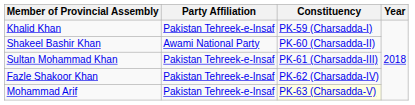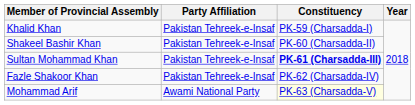 <table class="wikitable sortable">
 <tr>
 <th>Member of Provincial Assembly</th>
 <th>Party Affiliation</th>
 <th>Constituency</th>
 <th>Year</th>
 </tr>
 <tr>
 <td><a href='#'>Khalid Khan</a></td>
 <td><a href='#'>Pakistan Tehreek-e-Insaf</a></td>
 <td><a href='#'>PK-59 (Charsadda-I)</a></td>
 <td rowspan="5"><a href='#'>2018</a></td>
 </tr>
 <tr>
 <td><a href='#'>Shakeel Bashir Khan</a></td>
-<td><a href='#'>Awami National Party</a></td>
+<td><a href='#'>Pakistan Tehreek-e-Insaf</a></td>
 <td><a href='#'>PK-60 (Charsadda-II)</a></td>
 </tr>
 <tr>
 <td><a href='#'>Sultan Mohammad Khan</a></td>
 <td><a href='#'>Pakistan Tehreek-e-Insaf</a></td>
-<td><a href='#'>PK-61 (Charsadda-III)</a></td>
+<td><strong><a href='#'>PK-61 (Charsadda-III)</a></strong></td>
 </tr>
 <tr>
 <td><a href='#'>Fazle Shakoor Khan</a></td>
 <td><a href='#'>Pakistan Tehreek-e-Insaf</a></td>
 <td><a href='#'>PK-62 (Charsadda-IV)</a></td>
 </tr>
 <tr>
 <td><a href='#'>Mohammad Arif</a></td>
-<td><a href='#'>Pakistan Tehreek-e-Insaf</a></td>
+<td><a href='#'>Awami National Party</a></td>
 <td style="background: lightyellow;"><a href='#'>PK-63 (Charsadda-V)</a></td>
 </tr>
 </table>
